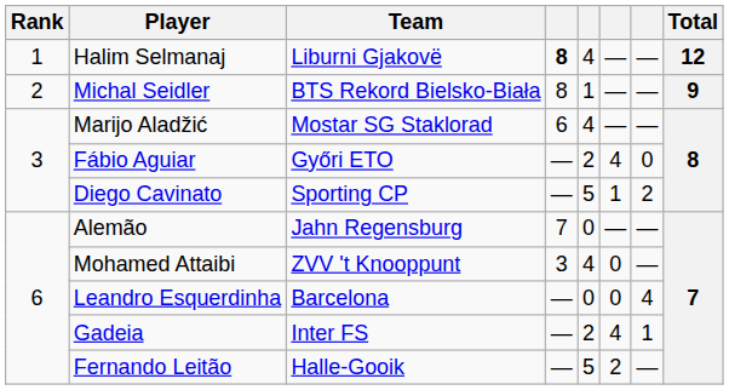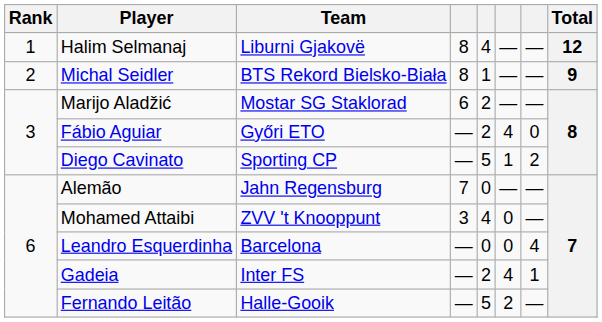 <table class="wikitable" style="text-align:center">
 <tr>
 <th>Rank</th>
 <th>Player</th>
 <th>Team</th>
 <th></th>
 <th></th>
 <th></th>
 <th></th>
 <th>Total</th>
 </tr>
 <tr>
 <td>1</td>
 <td align=left> Halim Selmanaj</td>
 <td align=left> <a href='#'>Liburni Gjakovë</a></td>
-<td><strong>8</strong></td>
+<td>8</td>
 <td>4</td>
 <td>—</td>
 <td>—</td>
 <th>12</th>
 </tr>
 <tr>
 <td>2</td>
 <td align=left> <a href='#'>Michal Seidler</a></td>
 <td align=left> <a href='#'>BTS Rekord Bielsko-Biała</a></td>
 <td>8</td>
 <td>1</td>
 <td>—</td>
 <td>—</td>
 <th>9</th>
 </tr>
 <tr>
 <td rowspan=3>3</td>
 <td align=left> Marijo Aladžić</td>
 <td align=left> <a href='#'>Mostar SG Staklorad</a></td>
 <td>6</td>
-<td>4</td>
+<td>2</td>
 <td>—</td>
 <td>—</td>
 <th rowspan=3>8</th>
 </tr>
 <tr>
 <td align=left> <a href='#'>Fábio Aguiar</a></td>
 <td align=left> <a href='#'>Győri ETO</a></td>
 <td>—</td>
 <td>2</td>
 <td>4</td>
 <td>0</td>
 </tr>
 <tr>
 <td align=left> <a href='#'>Diego Cavinato</a></td>
 <td align=left> <a href='#'>Sporting CP</a></td>
 <td>—</td>
 <td>5</td>
 <td>1</td>
 <td>2</td>
 </tr>
 <tr>
 <td rowspan=5>6</td>
 <td align=left> Alemão</td>
 <td align=left> <a href='#'>Jahn Regensburg</a></td>
 <td>7</td>
 <td>0</td>
 <td>—</td>
 <td>—</td>
 <th rowspan=5>7</th>
 </tr>
 <tr>
 <td align=left> Mohamed Attaibi</td>
 <td align=left> <a href='#'>ZVV 't Knooppunt</a></td>
 <td>3</td>
 <td>4</td>
 <td>0</td>
 <td>—</td>
 </tr>
 <tr>
 <td align=left> <a href='#'>Leandro Esquerdinha</a></td>
 <td align=left> <a href='#'>Barcelona</a></td>
 <td>—</td>
 <td>0</td>
 <td>0</td>
 <td>4</td>
 </tr>
 <tr>
 <td align=left> <a href='#'>Gadeia</a></td>
 <td align=left> <a href='#'>Inter FS</a></td>
 <td>—</td>
 <td>2</td>
 <td>4</td>
 <td>1</td>
 </tr>
 <tr>
 <td align=left> <a href='#'>Fernando Leitão</a></td>
 <td align=left> <a href='#'>Halle-Gooik</a></td>
 <td>—</td>
 <td>5</td>
 <td>2</td>
 <td>—</td>
 </tr>
 </table>
